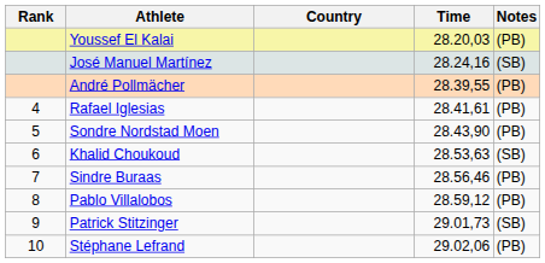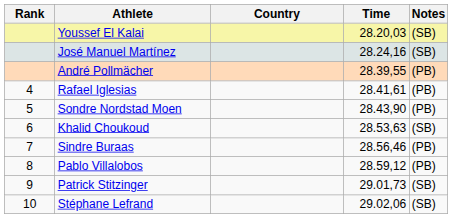 <table class="wikitable">
 <tr>
 <th width = 60>Rank</th>
 <th width = 200>Athlete</th>
 <th width = 170>Country</th>
 <th width = 80>Time</th>
 <th>Notes</th>
 </tr>
 <tr bgcolor="#F7F6A8">
 <td align=center></td>
 <td><a href='#'>Youssef El Kalai</a></td>
 <td></td>
 <td align="right">28.20,03</td>
-<td>(PB)</td>
+<td>(SB)</td>
 </tr>
 <tr bgcolor="#DCE5E5">
 <td align=center></td>
 <td><a href='#'>José Manuel Martínez</a></td>
 <td></td>
 <td align="right">28.24,16</td>
 <td>(SB)</td>
 </tr>
 <tr bgcolor="#FFDAB9">
 <td align=center></td>
 <td><a href='#'>André Pollmächer</a></td>
 <td></td>
 <td align="right">28.39,55</td>
 <td>(PB)</td>
 </tr>
 <tr>
 <td align=center>4</td>
 <td><a href='#'>Rafael Iglesias</a></td>
 <td></td>
 <td align="right">28.41,61</td>
 <td>(PB)</td>
 </tr>
 <tr>
 <td align=center>5</td>
 <td><a href='#'>Sondre Nordstad Moen</a></td>
 <td></td>
 <td align="right">28.43,90</td>
 <td>(PB)</td>
 </tr>
 <tr>
 <td align=center>6</td>
 <td><a href='#'>Khalid Choukoud</a></td>
 <td></td>
 <td align="right">28.53,63</td>
 <td>(SB)</td>
 </tr>
 <tr>
 <td align=center>7</td>
 <td><a href='#'>Sindre Buraas</a></td>
 <td></td>
 <td align="right">28.56,46</td>
 <td>(PB)</td>
 </tr>
 <tr>
 <td align=center>8</td>
 <td><a href='#'>Pablo Villalobos</a></td>
 <td></td>
 <td align="right">28.59,12</td>
 <td>(PB)</td>
 </tr>
 <tr>
 <td align=center>9</td>
 <td><a href='#'>Patrick Stitzinger</a></td>
 <td></td>
 <td align="right">29.01,73</td>
 <td>(SB)</td>
 </tr>
 <tr>
 <td align=center>10</td>
 <td><a href='#'>Stéphane Lefrand</a></td>
 <td></td>
 <td align="right">29.02,06</td>
-<td>(PB)</td>
+<td>(SB)</td>
 </tr>
 </table>
